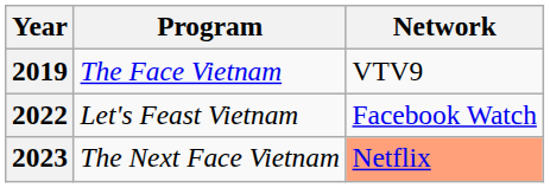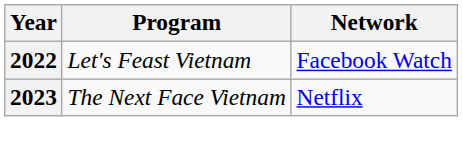 <table class="wikitable plainrowheaders">
 <tr>
 <th>Year</th>
 <th>Program</th>
 <th>Network</th>
-</tr>
-<tr>
-<th scope="row">2019</th>
-<td><em><a href='#'>The Face Vietnam</a></em></td>
-<td>VTV9</td>
 </tr>
 <tr>
 <th scope="row">2022</th>
 <td><em>Let's Feast Vietnam</em></td>
 <td><a href='#'>Facebook Watch</a></td>
 </tr>
 <tr>
 <th scope="row">2023</th>
 <td><em>The Next Face Vietnam</em></td>
-<td style="background: lightsalmon;"><a href='#'>Netflix</a></td>
+<td><a href='#'>Netflix</a></td>
 </tr>
 </table>
